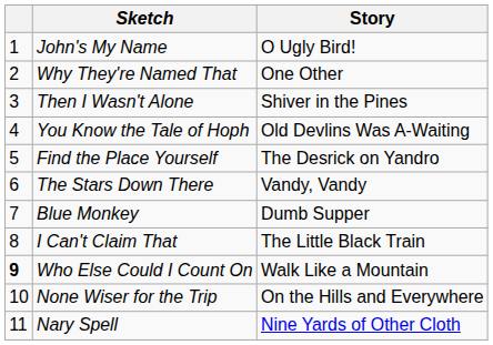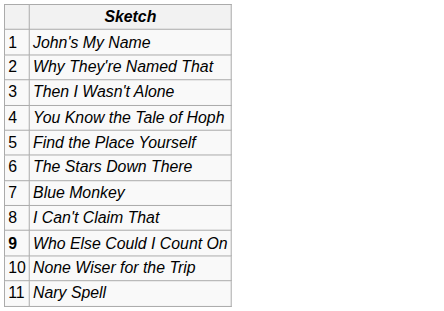 <table class="wikitable">
 <tr>
 <th></th>
 <th><em>Sketch</em></th>
-<th>Story</th>
 </tr>
 <tr>
 <td>1</td>
 <td><em>John's My Name</em></td>
-<td>O Ugly Bird!</td>
 </tr>
 <tr>
 <td>2</td>
 <td><em>Why They're Named That</em></td>
-<td>One Other</td>
 </tr>
 <tr>
 <td>3</td>
 <td><em>Then I Wasn't Alone</em></td>
-<td>Shiver in the Pines</td>
 </tr>
 <tr>
 <td>4</td>
 <td><em>You Know the Tale of Hoph</em></td>
-<td>Old Devlins Was A-Waiting</td>
 </tr>
 <tr>
 <td>5</td>
 <td><em>Find the Place Yourself</em></td>
-<td>The Desrick on Yandro</td>
 </tr>
 <tr>
 <td>6</td>
 <td><em>The Stars Down There</em></td>
-<td>Vandy, Vandy</td>
 </tr>
 <tr>
 <td>7</td>
 <td><em>Blue Monkey</em></td>
-<td>Dumb Supper</td>
 </tr>
 <tr>
 <td>8</td>
 <td><em>I Can't Claim That</em></td>
-<td>The Little Black Train</td>
 </tr>
 <tr>
 <td><strong>9</strong></td>
 <td><em>Who Else Could I Count On</em></td>
-<td>Walk Like a Mountain</td>
 </tr>
 <tr>
 <td>10</td>
 <td><em>None Wiser for the Trip</em></td>
-<td>On the Hills and Everywhere</td>
 </tr>
 <tr>
 <td>11</td>
 <td><em>Nary Spell</em></td>
-<td><a href='#'>Nine Yards of Other Cloth</a></td>
 </tr>
 </table>
